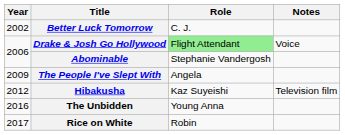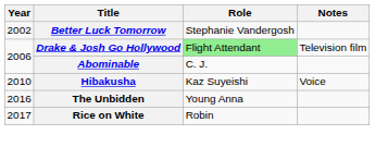 <table class="wikitable plainrowheaders">
 <tr>
 <th scope="col">Year</th>
 <th scope="col">Title</th>
 <th scope="col">Role</th>
 <th scope="col">Notes</th>
 </tr>
 <tr>
 <td>2002</td>
 <th scope="row"><em><a href='#'>Better Luck Tomorrow</a></em></th>
-<td>C. J.</td>
+<td>Stephanie Vandergosh</td>
 <td></td>
 </tr>
 <tr>
 <td rowspan="2">2006</td>
 <th scope="row"><em><a href='#'>Drake & Josh Go Hollywood</a></em></th>
 <td style="background: lightgreen;">Flight Attendant</td>
-<td>Voice</td>
+<td>Television film</td>
 </tr>
 <tr>
 <th scope="row"><em><a href='#'>Abominable</a></em></th>
-<td>Stephanie Vandergosh</td>
+<td>C. J.</td>
 <td></td>
 </tr>
 <tr>
-<td>2009</td>
-<th scope="row"><em><a href='#'>The People I've Slept With</a></em></th>
-<td>Angela</td>
-<td></td>
-</tr>
-<tr>
-<td>2012</td>
+<td>2010</td>
 <th scope="row"><a href='#'>Hibakusha</a><em></th>
 <td>Kaz Suyeishi</td>
-<td>Television film</td>
+<td>Voice</td>
 </tr>
 <tr>
 <td>2016</td>
 <th scope="row"></em>The Unbidden<em></th>
 <td>Young Anna</td>
 <td></td>
 </tr>
 <tr>
 <td>2017</td>
 <th scope="row"></em>Rice on White<em></th>
 <td>Robin</td>
 <td></td>
 </tr>
 </table>
